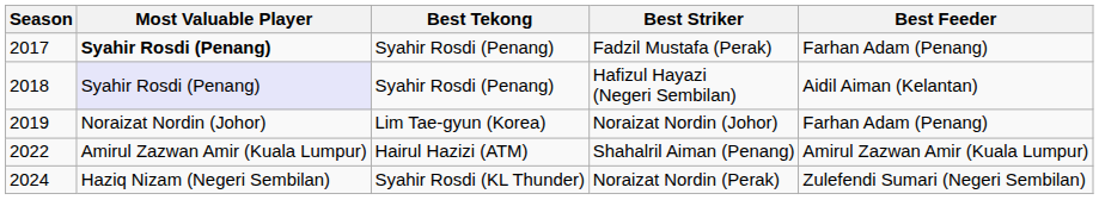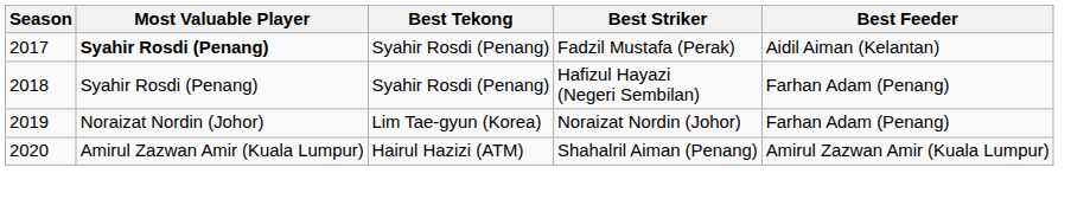 <table class="wikitable sortable">
 <tr>
 <th>Season</th>
 <th>Most Valuable Player</th>
 <th>Best Tekong</th>
 <th>Best Striker</th>
 <th>Best Feeder</th>
 </tr>
 <tr>
 <td>2017</td>
 <td><strong>Syahir Rosdi (Penang)</strong></td>
 <td>Syahir Rosdi (Penang)</td>
 <td>Fadzil Mustafa (Perak)</td>
-<td>Farhan Adam (Penang)</td>
+<td>Aidil Aiman (Kelantan)</td>
 </tr>
 <tr>
 <td>2018</td>
-<td style="background: lavender;">Syahir Rosdi (Penang)</td>
+<td>Syahir Rosdi (Penang)</td>
 <td>Syahir Rosdi (Penang)</td>
 <td>Hafizul Hayazi<br>(Negeri Sembilan)</td>
-<td>Aidil Aiman (Kelantan)</td>
+<td>Farhan Adam (Penang)</td>
 </tr>
 <tr>
 <td>2019</td>
 <td>Noraizat Nordin (Johor)</td>
 <td>Lim Tae-gyun (Korea)</td>
 <td>Noraizat Nordin (Johor)</td>
 <td>Farhan Adam (Penang)</td>
 </tr>
 <tr>
-<td>2022</td>
+<td>2020</td>
 <td>Amirul Zazwan Amir (Kuala Lumpur)</td>
 <td>Hairul Hazizi (ATM)</td>
 <td>Shahalril Aiman (Penang)</td>
 <td>Amirul Zazwan Amir (Kuala Lumpur)</td>
 </tr>
-<tr>
-<td>2024</td>
-<td>Haziq Nizam (Negeri Sembilan)</td>
-<td>Syahir Rosdi (KL Thunder)</td>
-<td>Noraizat Nordin (Perak)</td>
-<td>Zulefendi Sumari (Negeri Sembilan)</td>
-</tr>
 </table>
